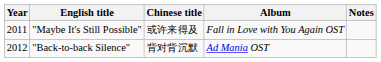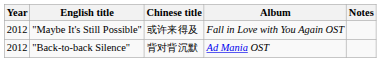 <table class="wikitable sortable">
 <tr>
 <th>Year</th>
 <th>English title</th>
 <th>Chinese title</th>
 <th>Album</th>
 <th class="unsortable">Notes</th>
 </tr>
 <tr>
-<td>2011</td>
+<td>2012</td>
 <td>"Maybe It's Still Possible"</td>
 <td>或许来得及</td>
 <td><em>Fall in Love with You Again OST</em></td>
 <td></td>
 </tr>
 <tr>
 <td>2012</td>
 <td>"Back-to-back Silence"</td>
 <td>背对背沉默</td>
 <td><em><a href='#'>Ad Mania</a> OST</em></td>
 <td></td>
 </tr>
 </table>
